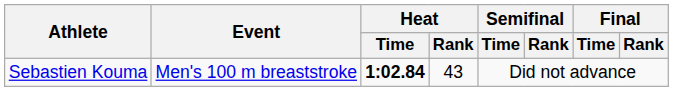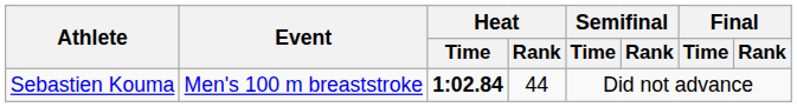 <table class=wikitable style="font-size:90%">
 <tr>
 <th rowspan="2">Athlete</th>
 <th rowspan="2">Event</th>
 <th colspan="2">Heat</th>
 <th colspan="2">Semifinal</th>
 <th colspan="2">Final</th>
 </tr>
 <tr style="font-size:95%">
 <th>Time</th>
 <th>Rank</th>
 <th>Time</th>
 <th>Rank</th>
 <th>Time</th>
 <th>Rank</th>
 </tr>
 <tr align=center>
 <td align=left><a href='#'>Sebastien Kouma</a></td>
 <td align=left><a href='#'>Men's 100 m breaststroke</a></td>
 <td><strong>1:02.84</strong></td>
-<td>43</td>
+<td>44</td>
 <td colspan="4">Did not advance</td>
 </tr>
 </table>
